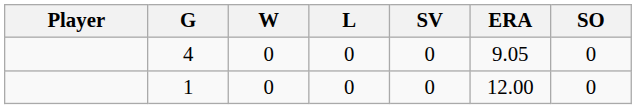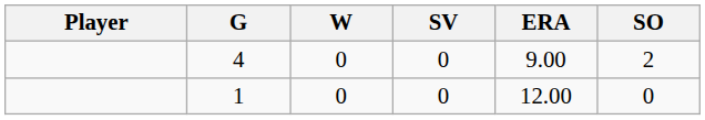 <table class="wikitable sortable">
 <tr>
 <th bgcolor="#DDDDFF" width="16%">Player</th>
 <th bgcolor="#DDDDFF" width="9%">G</th>
 <th bgcolor="#DDDDFF" width="9%">W</th>
-<th bgcolor="#DDDDFF" width="9%">L</th>
 <th bgcolor="#DDDDFF" width="9%">SV</th>
 <th bgcolor="#DDDDFF" width="9%">ERA</th>
 <th bgcolor="#DDDDFF" width="9%">SO</th>
 </tr>
 <tr align="center">
 <td></td>
 <td>4</td>
 <td>0</td>
 <td>0</td>
-<td>0</td>
-<td>9.05</td>
-<td>0</td>
+<td>9.00</td>
+<td>2</td>
 </tr>
 <tr align="center">
 <td></td>
 <td>1</td>
 <td>0</td>
 <td>0</td>
-<td>0</td>
 <td>12.00</td>
 <td>0</td>
 </tr>
 </table>
